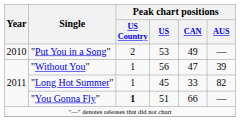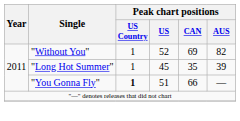 <table class="wikitable" style=text-align:center;>
 <tr>
 <th rowspan=2>Year</th>
 <th rowspan=2>Single</th>
 <th colspan=4>Peak chart positions</th>
 </tr>
 <tr style="font-size:smaller;">
 <th width=40><a href='#'>US Country</a></th>
 <th width=40><a href='#'>US</a></th>
 <th width=40><a href='#'>CAN</a></th>
 <th width=40><a href='#'>AUS</a></th>
 </tr>
 <tr>
-<td>2010</td>
-<td align=left>"<a href='#'>Put You in a Song</a>"</td>
-<td>2</td>
-<td>53</td>
-<td>49</td>
-<td>—</td>
-</tr>
-<tr>
 <td rowspan="3">2011</td>
 <td align=left>"<a href='#'>Without You</a>"</td>
 <td>1</td>
-<td>56</td>
-<td>47</td>
-<td>39</td>
+<td>52</td>
+<td>69</td>
+<td>82</td>
 </tr>
 <tr>
 <td align="left">"<a href='#'>Long Hot Summer</a>"</td>
 <td>1</td>
 <td>45</td>
-<td>33</td>
-<td>82</td>
+<td>35</td>
+<td>39</td>
 </tr>
 <tr>
 <td align="left">"<a href='#'>You Gonna Fly</a>"</td>
 <td><strong>1</strong></td>
 <td>51</td>
 <td>66</td>
 <td>—</td>
 </tr>
 <tr>
 <td colspan="6" style="font-size:8pt">"—" denotes releases that did not chart</td>
 </tr>
 <tr>
 </tr>
 </table>
